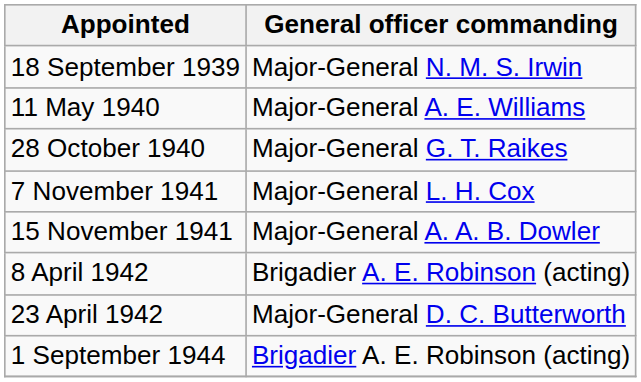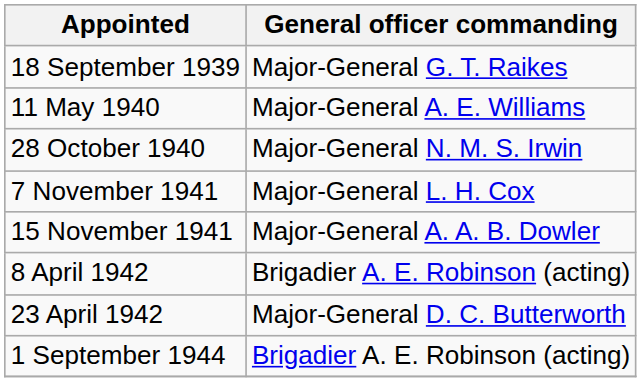 <table class="wikitable" style="text-align: left; border-spacing: 2px; border: 1px solid darkgray;">
 <tr>
 <th>Appointed</th>
 <th>General officer commanding</th>
 </tr>
 <tr>
 <td>18 September 1939</td>
-<td>Major-General <a href='#'>N. M. S. Irwin</a></td>
+<td>Major-General <a href='#'>G. T. Raikes</a></td>
 </tr>
 <tr>
 <td>11 May 1940</td>
 <td>Major-General <a href='#'>A. E. Williams</a></td>
 </tr>
 <tr>
 <td>28 October 1940</td>
-<td>Major-General <a href='#'>G. T. Raikes</a></td>
+<td>Major-General <a href='#'>N. M. S. Irwin</a></td>
 </tr>
 <tr>
 <td>7 November 1941</td>
 <td>Major-General <a href='#'>L. H. Cox</a></td>
 </tr>
 <tr>
 <td>15 November 1941</td>
 <td>Major-General <a href='#'>A. A. B. Dowler</a></td>
 </tr>
 <tr>
 <td>8 April 1942</td>
 <td>Brigadier <a href='#'>A. E. Robinson</a> (acting)</td>
 </tr>
 <tr>
 <td>23 April 1942</td>
 <td>Major-General <a href='#'>D. C. Butterworth</a></td>
 </tr>
 <tr>
 <td>1 September 1944</td>
 <td><a href='#'>Brigadier</a> A. E. Robinson (acting)</td>
 </tr>
 <tr>
 </tr>
 </table>
